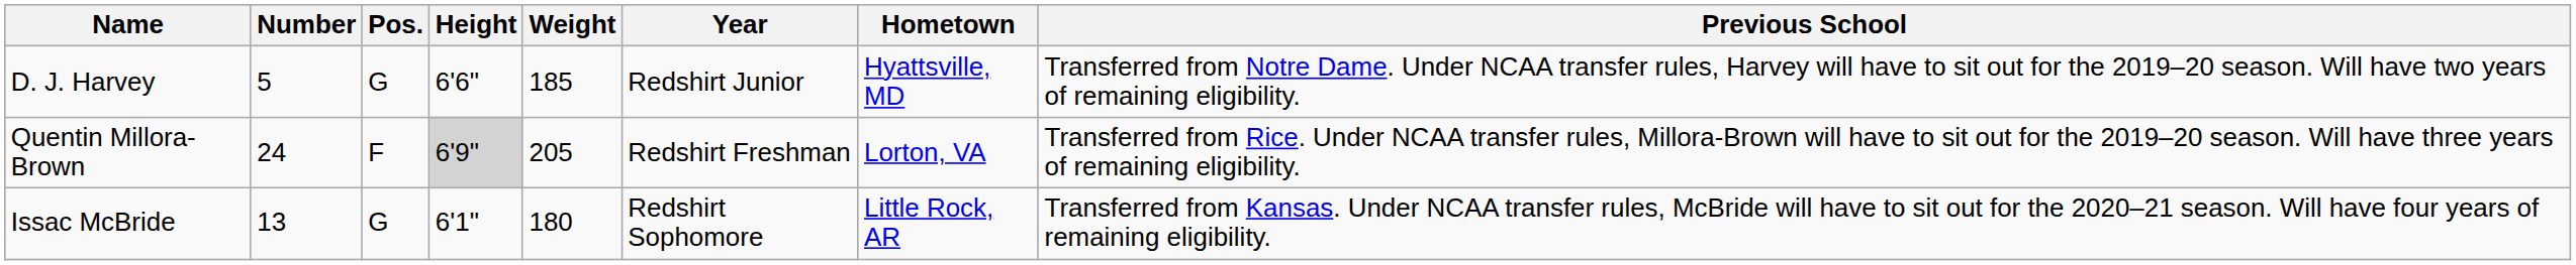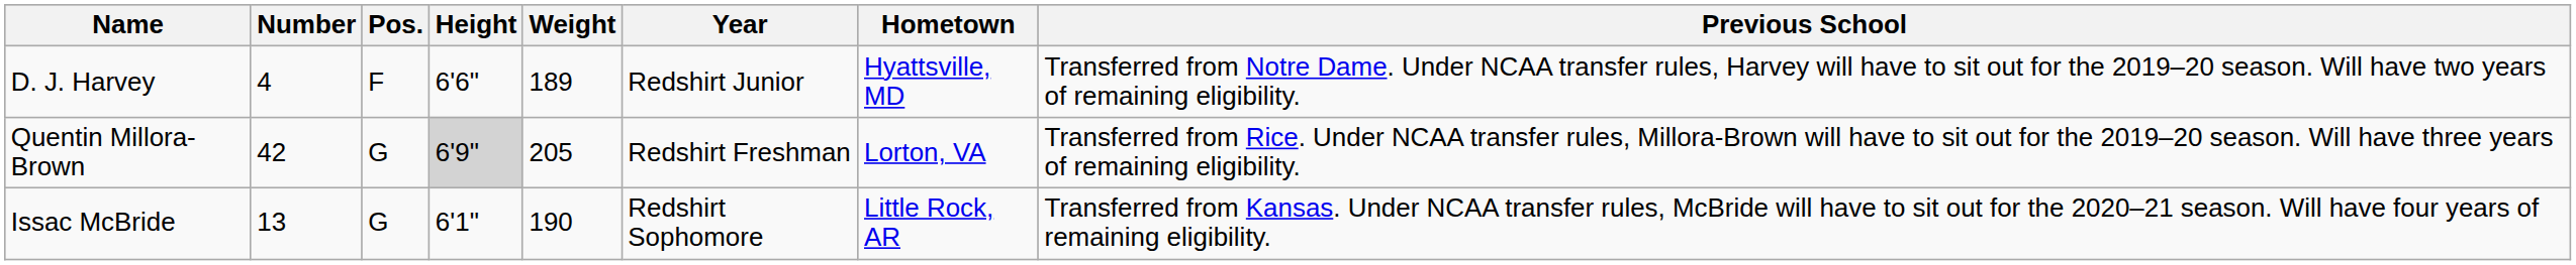 <table class="wikitable sortable" border="2">
 <tr>
 <th>Name</th>
 <th>Number</th>
 <th>Pos.</th>
 <th>Height</th>
 <th>Weight</th>
 <th>Year</th>
 <th>Hometown</th>
 <th class="unsortable">Previous School</th>
 </tr>
 <tr>
 <td>D. J. Harvey</td>
-<td>5</td>
-<td>G</td>
+<td>4</td>
+<td>F</td>
 <td>6'6"</td>
-<td>185</td>
+<td>189</td>
 <td>Redshirt Junior</td>
 <td><a href='#'>Hyattsville, MD</a></td>
 <td>Transferred from <a href='#'>Notre Dame</a>. Under NCAA transfer rules, Harvey will have to sit out for the 2019–20 season. Will have two years of remaining eligibility.</td>
 </tr>
 <tr>
 <td>Quentin Millora-Brown</td>
-<td>24</td>
-<td>F</td>
+<td>42</td>
+<td>G</td>
 <td style="background: lightgrey;">6'9"</td>
 <td>205</td>
 <td>Redshirt Freshman</td>
 <td><a href='#'>Lorton, VA</a></td>
 <td>Transferred from <a href='#'>Rice</a>. Under NCAA transfer rules, Millora-Brown will have to sit out for the 2019–20 season. Will have three years of remaining eligibility.</td>
 </tr>
 <tr>
 <td>Issac McBride</td>
 <td>13</td>
 <td>G</td>
 <td>6'1"</td>
-<td>180</td>
+<td>190</td>
 <td>Redshirt Sophomore</td>
 <td><a href='#'>Little Rock, AR</a></td>
 <td>Transferred from <a href='#'>Kansas</a>. Under NCAA transfer rules, McBride will have to sit out for the 2020–21 season. Will have four years of remaining eligibility.</td>
 </tr>
 </table>
